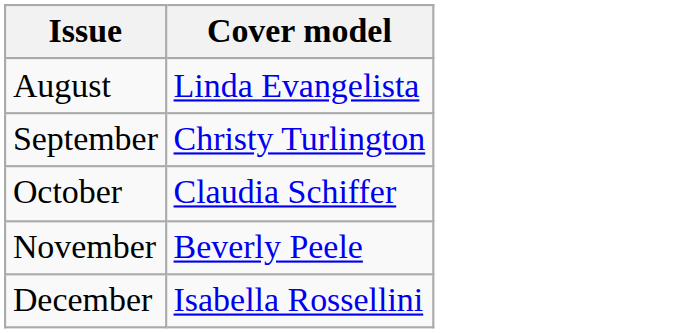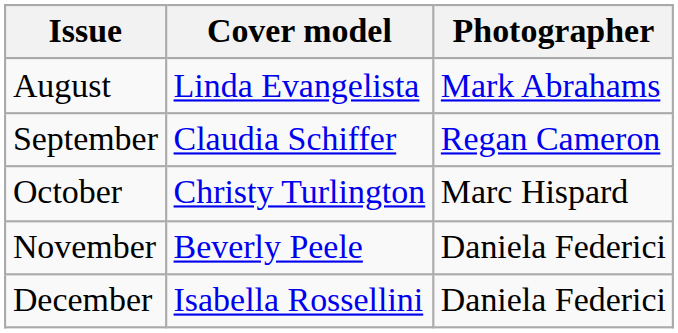 <table class="sortable wikitable">
 <tr>
 <th>Issue</th>
 <th>Cover model</th>
+<th>Photographer</th>
 </tr>
 <tr>
 <td>August</td>
 <td><a href='#'>Linda Evangelista</a></td>
+<td><a href='#'>Mark Abrahams</a></td>
 </tr>
 <tr>
 <td>September</td>
-<td><a href='#'>Christy Turlington</a></td>
+<td><a href='#'>Claudia Schiffer</a></td>
+<td><a href='#'>Regan Cameron</a></td>
 </tr>
 <tr>
 <td>October</td>
-<td><a href='#'>Claudia Schiffer</a></td>
+<td><a href='#'>Christy Turlington</a></td>
+<td>Marc Hispard</td>
 </tr>
 <tr>
 <td>November</td>
 <td><a href='#'>Beverly Peele</a></td>
+<td>Daniela Federici</td>
 </tr>
 <tr>
 <td>December</td>
 <td><a href='#'>Isabella Rossellini</a></td>
+<td>Daniela Federici</td>
 </tr>
 </table>
